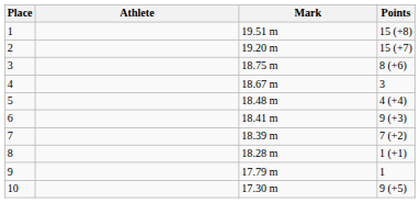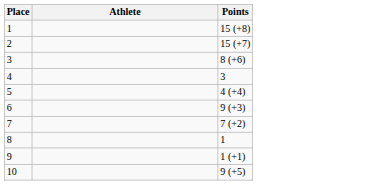 <table class="wikitable sortable">
 <tr>
 <th>Place</th>
 <th style="width:18em">Athlete</th>
-<th style="width:12em">Mark</th>
 <th>Points</th>
 </tr>
 <tr>
 <td>1</td>
 <td></td>
-<td>19.51 m</td>
 <td>15 (+8)</td>
 </tr>
 <tr>
 <td>2</td>
 <td></td>
-<td>19.20 m</td>
 <td>15 (+7)</td>
 </tr>
 <tr>
 <td>3</td>
 <td></td>
-<td>18.75 m</td>
 <td>8 (+6)</td>
 </tr>
 <tr>
 <td>4</td>
 <td></td>
-<td>18.67 m</td>
 <td>3</td>
 </tr>
 <tr>
 <td>5</td>
 <td></td>
-<td>18.48 m</td>
 <td>4 (+4)</td>
 </tr>
 <tr>
 <td>6</td>
 <td></td>
-<td>18.41 m</td>
 <td>9 (+3)</td>
 </tr>
 <tr>
 <td>7</td>
 <td></td>
-<td>18.39 m</td>
 <td>7 (+2)</td>
 </tr>
 <tr>
 <td>8</td>
 <td></td>
-<td>18.28 m</td>
-<td>1 (+1)</td>
+<td>1</td>
 </tr>
 <tr>
 <td>9</td>
 <td></td>
-<td>17.79 m</td>
-<td>1</td>
+<td>1 (+1)</td>
 </tr>
 <tr>
 <td>10</td>
 <td></td>
-<td>17.30 m</td>
 <td>9 (+5)</td>
 </tr>
 </table>
